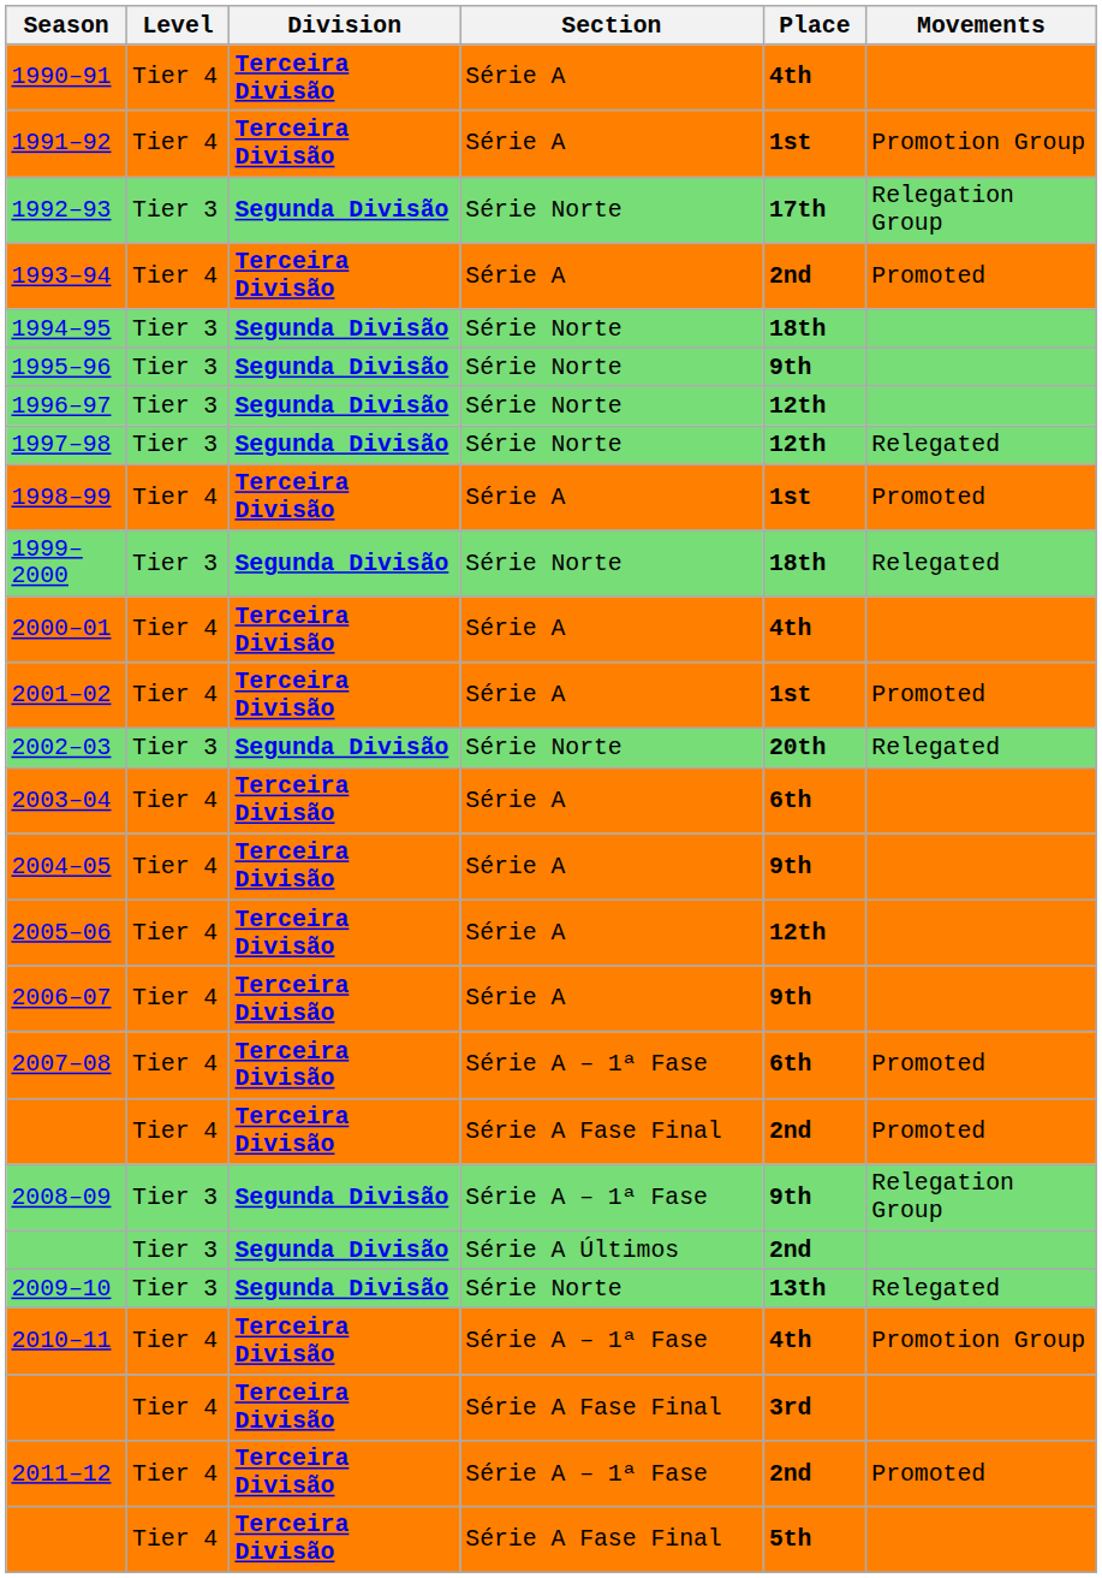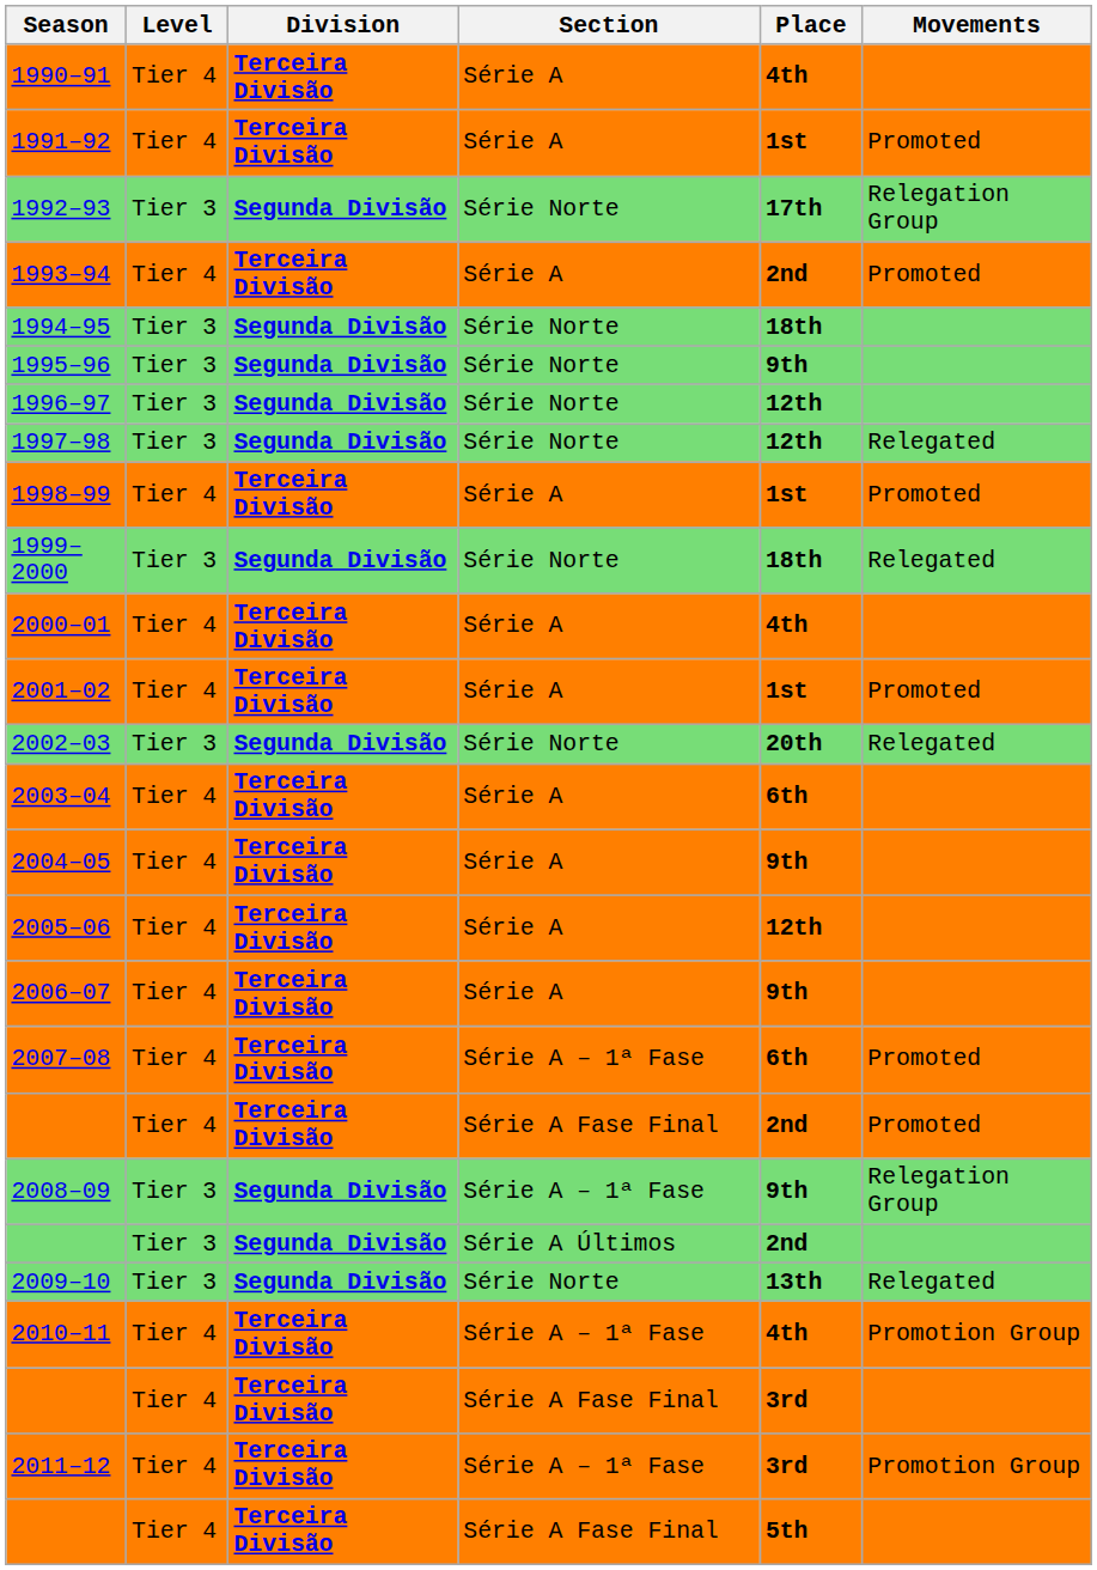 <table class="wikitable" style="text-align: left;">
 <tr>
 <th style="width: 60px;"><strong>Season</strong></th>
 <th style="width: 50px;"><strong>Level</strong></th>
 <th style="width: 120px;"><strong>Division</strong></th>
 <th style="width: 160px;"><strong>Section</strong></th>
 <th style="width: 50px;"><strong>Place</strong></th>
 <th style="width: 120px;"><strong>Movements</strong></th>
 </tr>
 <tr>
 <td style="background:#FF7F00;"><a href='#'>1990–91</a></td>
 <td style="background:#FF7F00;">Tier 4</td>
 <td style="background:#FF7F00;"><strong><a href='#'>Terceira Divisão</a></strong></td>
 <td style="background:#FF7F00;">Série A</td>
 <td style="background:#FF7F00;"><strong>4th</strong></td>
 <td style="background:#FF7F00;"></td>
 </tr>
 <tr>
 <td style="background:#FF7F00;"><a href='#'>1991–92</a></td>
 <td style="background:#FF7F00;">Tier 4</td>
 <td style="background:#FF7F00;"><strong><a href='#'>Terceira Divisão</a></strong></td>
 <td style="background:#FF7F00;">Série A</td>
 <td style="background:#FF7F00;"><strong>1st</strong></td>
-<td style="background:#FF7F00;">Promotion Group</td>
+<td style="background:#FF7F00;">Promoted</td>
 </tr>
 <tr>
 <td style="background:#77DD77;"><a href='#'>1992–93</a></td>
 <td style="background:#77DD77;">Tier 3</td>
 <td style="background:#77DD77;"><strong><a href='#'>Segunda Divisão</a></strong></td>
 <td style="background:#77DD77;">Série Norte</td>
 <td style="background:#77DD77;"><strong>17th</strong></td>
 <td style="background:#77DD77;">Relegation Group</td>
 </tr>
 <tr>
 <td style="background:#FF7F00;"><a href='#'>1993–94</a></td>
 <td style="background:#FF7F00;">Tier 4</td>
 <td style="background:#FF7F00;"><strong><a href='#'>Terceira Divisão</a></strong></td>
 <td style="background:#FF7F00;">Série A</td>
 <td style="background:#FF7F00;"><strong>2nd</strong></td>
 <td style="background:#FF7F00;">Promoted</td>
 </tr>
 <tr>
 <td style="background:#77DD77;"><a href='#'>1994–95</a></td>
 <td style="background:#77DD77;">Tier 3</td>
 <td style="background:#77DD77;"><strong><a href='#'>Segunda Divisão</a></strong></td>
 <td style="background:#77DD77;">Série Norte</td>
 <td style="background:#77DD77;"><strong>18th</strong></td>
 <td style="background:#77DD77;"></td>
 </tr>
 <tr>
 <td style="background:#77DD77;"><a href='#'>1995–96</a></td>
 <td style="background:#77DD77;">Tier 3</td>
 <td style="background:#77DD77;"><strong><a href='#'>Segunda Divisão</a></strong></td>
 <td style="background:#77DD77;">Série Norte</td>
 <td style="background:#77DD77;"><strong>9th</strong></td>
 <td style="background:#77DD77;"></td>
 </tr>
 <tr>
 <td style="background:#77DD77;"><a href='#'>1996–97</a></td>
 <td style="background:#77DD77;">Tier 3</td>
 <td style="background:#77DD77;"><strong><a href='#'>Segunda Divisão</a></strong></td>
 <td style="background:#77DD77;">Série Norte</td>
 <td style="background:#77DD77;"><strong>12th</strong></td>
 <td style="background:#77DD77;"></td>
 </tr>
 <tr>
 <td style="background:#77DD77;"><a href='#'>1997–98</a></td>
 <td style="background:#77DD77;">Tier 3</td>
 <td style="background:#77DD77;"><strong><a href='#'>Segunda Divisão</a></strong></td>
 <td style="background:#77DD77;">Série Norte</td>
 <td style="background:#77DD77;"><strong>12th</strong></td>
 <td style="background:#77DD77;">Relegated</td>
 </tr>
 <tr>
 <td style="background:#FF7F00;"><a href='#'>1998–99</a></td>
 <td style="background:#FF7F00;">Tier 4</td>
 <td style="background:#FF7F00;"><strong><a href='#'>Terceira Divisão</a></strong></td>
 <td style="background:#FF7F00;">Série A</td>
 <td style="background:#FF7F00;"><strong>1st</strong></td>
 <td style="background:#FF7F00;">Promoted</td>
 </tr>
 <tr>
 <td style="background:#77DD77;"><a href='#'>1999–2000</a></td>
 <td style="background:#77DD77;">Tier 3</td>
 <td style="background:#77DD77;"><strong><a href='#'>Segunda Divisão</a></strong></td>
 <td style="background:#77DD77;">Série Norte</td>
 <td style="background:#77DD77;"><strong>18th</strong></td>
 <td style="background:#77DD77;">Relegated</td>
 </tr>
 <tr>
 <td style="background:#FF7F00;"><a href='#'>2000–01</a></td>
 <td style="background:#FF7F00;">Tier 4</td>
 <td style="background:#FF7F00;"><strong><a href='#'>Terceira Divisão</a></strong></td>
 <td style="background:#FF7F00;">Série A</td>
 <td style="background:#FF7F00;"><strong>4th</strong></td>
 <td style="background:#FF7F00;"></td>
 </tr>
 <tr>
 <td style="background:#FF7F00;"><a href='#'>2001–02</a></td>
 <td style="background:#FF7F00;">Tier 4</td>
 <td style="background:#FF7F00;"><strong><a href='#'>Terceira Divisão</a></strong></td>
 <td style="background:#FF7F00;">Série A</td>
 <td style="background:#FF7F00;"><strong>1st</strong></td>
 <td style="background:#FF7F00;">Promoted</td>
 </tr>
 <tr>
 <td style="background:#77DD77;"><a href='#'>2002–03</a></td>
 <td style="background:#77DD77;">Tier 3</td>
 <td style="background:#77DD77;"><strong><a href='#'>Segunda Divisão</a></strong></td>
 <td style="background:#77DD77;">Série Norte</td>
 <td style="background:#77DD77;"><strong>20th</strong></td>
 <td style="background:#77DD77;">Relegated</td>
 </tr>
 <tr>
 <td style="background:#FF7F00;"><a href='#'>2003–04</a></td>
 <td style="background:#FF7F00;">Tier 4</td>
 <td style="background:#FF7F00;"><strong><a href='#'>Terceira Divisão</a></strong></td>
 <td style="background:#FF7F00;">Série A</td>
 <td style="background:#FF7F00;"><strong>6th</strong></td>
 <td style="background:#FF7F00;"></td>
 </tr>
 <tr>
 <td style="background:#FF7F00;"><a href='#'>2004–05</a></td>
 <td style="background:#FF7F00;">Tier 4</td>
 <td style="background:#FF7F00;"><strong><a href='#'>Terceira Divisão</a></strong></td>
 <td style="background:#FF7F00;">Série A</td>
 <td style="background:#FF7F00;"><strong>9th</strong></td>
 <td style="background:#FF7F00;"></td>
 </tr>
 <tr>
 <td style="background:#FF7F00;"><a href='#'>2005–06</a></td>
 <td style="background:#FF7F00;">Tier 4</td>
 <td style="background:#FF7F00;"><strong><a href='#'>Terceira Divisão</a></strong></td>
 <td style="background:#FF7F00;">Série A</td>
 <td style="background:#FF7F00;"><strong>12th</strong></td>
 <td style="background:#FF7F00;"></td>
 </tr>
 <tr>
 <td style="background:#FF7F00;"><a href='#'>2006–07</a></td>
 <td style="background:#FF7F00;">Tier 4</td>
 <td style="background:#FF7F00;"><strong><a href='#'>Terceira Divisão</a></strong></td>
 <td style="background:#FF7F00;">Série A</td>
 <td style="background:#FF7F00;"><strong>9th</strong></td>
 <td style="background:#FF7F00;"></td>
 </tr>
 <tr>
 <td style="background:#FF7F00;"><a href='#'>2007–08</a></td>
 <td style="background:#FF7F00;">Tier 4</td>
 <td style="background:#FF7F00;"><strong><a href='#'>Terceira Divisão</a></strong></td>
 <td style="background:#FF7F00;">Série A – 1ª Fase</td>
 <td style="background:#FF7F00;"><strong>6th</strong></td>
 <td style="background:#FF7F00;">Promoted</td>
 </tr>
 <tr>
 <td style="background:#FF7F00;"></td>
 <td style="background:#FF7F00;">Tier 4</td>
 <td style="background:#FF7F00;"><strong><a href='#'>Terceira Divisão</a></strong></td>
 <td style="background:#FF7F00;">Série A Fase Final</td>
 <td style="background:#FF7F00;"><strong>2nd</strong></td>
 <td style="background:#FF7F00;">Promoted</td>
 </tr>
 <tr>
 <td style="background:#77DD77;"><a href='#'>2008–09</a></td>
 <td style="background:#77DD77;">Tier 3</td>
 <td style="background:#77DD77;"><strong><a href='#'>Segunda Divisão</a></strong></td>
 <td style="background:#77DD77;">Série A – 1ª Fase</td>
 <td style="background:#77DD77;"><strong>9th</strong></td>
 <td style="background:#77DD77;">Relegation Group</td>
 </tr>
 <tr>
 <td style="background:#77DD77;"></td>
 <td style="background:#77DD77;">Tier 3</td>
 <td style="background:#77DD77;"><strong><a href='#'>Segunda Divisão</a></strong></td>
 <td style="background:#77DD77;">Série A Últimos</td>
 <td style="background:#77DD77;"><strong>2nd</strong></td>
 <td style="background:#77DD77;"></td>
 </tr>
 <tr>
 <td style="background:#77DD77;"><a href='#'>2009–10</a></td>
 <td style="background:#77DD77;">Tier 3</td>
 <td style="background:#77DD77;"><strong><a href='#'>Segunda Divisão</a></strong></td>
 <td style="background:#77DD77;">Série Norte</td>
 <td style="background:#77DD77;"><strong>13th</strong></td>
 <td style="background:#77DD77;">Relegated</td>
 </tr>
 <tr>
 <td style="background:#FF7F00;"><a href='#'>2010–11</a></td>
 <td style="background:#FF7F00;">Tier 4</td>
 <td style="background:#FF7F00;"><strong><a href='#'>Terceira Divisão</a></strong></td>
 <td style="background:#FF7F00;">Série A – 1ª Fase</td>
 <td style="background:#FF7F00;"><strong>4th</strong></td>
 <td style="background:#FF7F00;">Promotion Group</td>
 </tr>
 <tr>
 <td style="background:#FF7F00;"></td>
 <td style="background:#FF7F00;">Tier 4</td>
 <td style="background:#FF7F00;"><strong><a href='#'>Terceira Divisão</a></strong></td>
 <td style="background:#FF7F00;">Série A Fase Final</td>
 <td style="background:#FF7F00;"><strong>3rd</strong></td>
 <td style="background:#FF7F00;"></td>
 </tr>
 <tr>
 <td style="background:#FF7F00;"><a href='#'>2011–12</a></td>
 <td style="background:#FF7F00;">Tier 4</td>
 <td style="background:#FF7F00;"><strong><a href='#'>Terceira Divisão</a></strong></td>
 <td style="background:#FF7F00;">Série A – 1ª Fase</td>
-<td style="background:#FF7F00;"><strong>2nd</strong></td>
-<td style="background:#FF7F00;">Promoted</td>
+<td style="background:#FF7F00;"><strong>3rd</strong></td>
+<td style="background:#FF7F00;">Promotion Group</td>
 </tr>
 <tr>
 <td style="background:#FF7F00;"></td>
 <td style="background:#FF7F00;">Tier 4</td>
 <td style="background:#FF7F00;"><strong><a href='#'>Terceira Divisão</a></strong></td>
 <td style="background:#FF7F00;">Série A Fase Final</td>
 <td style="background:#FF7F00;"><strong>5th</strong></td>
 <td style="background:#FF7F00;"></td>
 </tr>
 <tr>
 </tr>
 </table>
